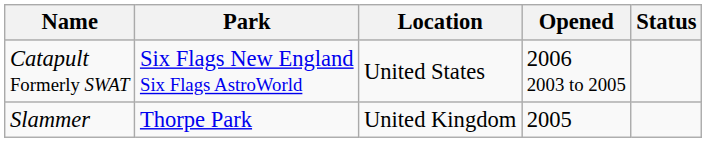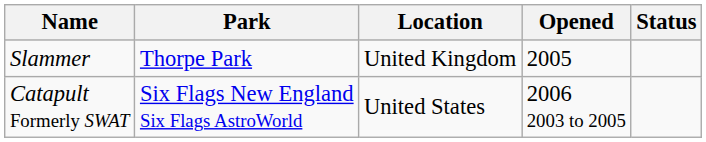 <table class="wikitable sortable">
 <tr>
 <th>Name</th>
 <th>Park</th>
 <th>Location</th>
 <th>Opened</th>
 <th>Status</th>
 </tr>
 <tr>
+<td><em>Slammer</em></td>
+<td><a href='#'>Thorpe Park</a></td>
+<td> United Kingdom</td>
+<td>2005</td>
+<td></td>
+</tr>
+<tr>
 <td><em>Catapult</em><br><small>Formerly <em>SWAT</em></small></td>
 <td><a href='#'>Six Flags New England</a><br><small><a href='#'>Six Flags AstroWorld</a></small></td>
 <td> United States</td>
 <td>2006<br><small>2003 to 2005</small></td>
 <td></td>
 </tr>
-<tr>
-<td><em>Slammer</em></td>
-<td><a href='#'>Thorpe Park</a></td>
-<td> United Kingdom</td>
-<td>2005</td>
-<td></td>
-</tr>
 </table>
